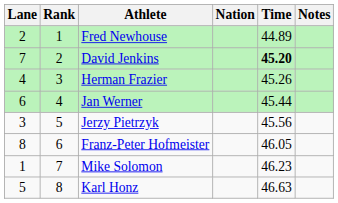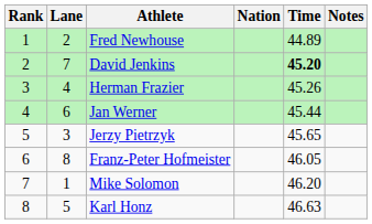 <table class="wikitable sortable" style="text-align:center">
 <tr>
+<th>Rank</th>
 <th>Lane</th>
-<th>Rank</th>
 <th>Athlete</th>
 <th>Nation</th>
 <th>Time</th>
 <th>Notes</th>
 </tr>
 <tr style="background:#bbf3bb;">
+<td>1</td>
 <td>2</td>
-<td>1</td>
 <td align=left><a href='#'>Fred Newhouse</a></td>
 <td align=left></td>
 <td>44.89</td>
 <td></td>
 </tr>
 <tr style="background:#bbf3bb;">
+<td>2</td>
 <td>7</td>
-<td>2</td>
 <td align=left><a href='#'>David Jenkins</a></td>
 <td align=left></td>
 <td><strong>45.20</strong></td>
 <td></td>
 </tr>
 <tr style="background:#bbf3bb;">
+<td>3</td>
 <td>4</td>
-<td>3</td>
 <td align=left><a href='#'>Herman Frazier</a></td>
 <td align=left></td>
 <td>45.26</td>
 <td></td>
 </tr>
 <tr style="background:#bbf3bb;">
+<td>4</td>
 <td>6</td>
-<td>4</td>
 <td align=left><a href='#'>Jan Werner</a></td>
 <td align=left></td>
 <td>45.44</td>
 <td></td>
 </tr>
 <tr>
+<td>5</td>
 <td>3</td>
-<td>5</td>
 <td align=left><a href='#'>Jerzy Pietrzyk</a></td>
 <td align=left></td>
-<td>45.56</td>
+<td>45.65</td>
 <td></td>
 </tr>
 <tr>
+<td>6</td>
 <td>8</td>
-<td>6</td>
 <td align=left><a href='#'>Franz-Peter Hofmeister</a></td>
 <td align=left></td>
 <td>46.05</td>
 <td></td>
 </tr>
 <tr>
+<td>7</td>
 <td>1</td>
-<td>7</td>
 <td align=left><a href='#'>Mike Solomon</a></td>
 <td align=left></td>
-<td>46.23</td>
+<td>46.20</td>
 <td></td>
 </tr>
 <tr>
+<td>8</td>
 <td>5</td>
-<td>8</td>
 <td align=left><a href='#'>Karl Honz</a></td>
 <td align=left></td>
 <td>46.63</td>
 <td></td>
 </tr>
 </table>
